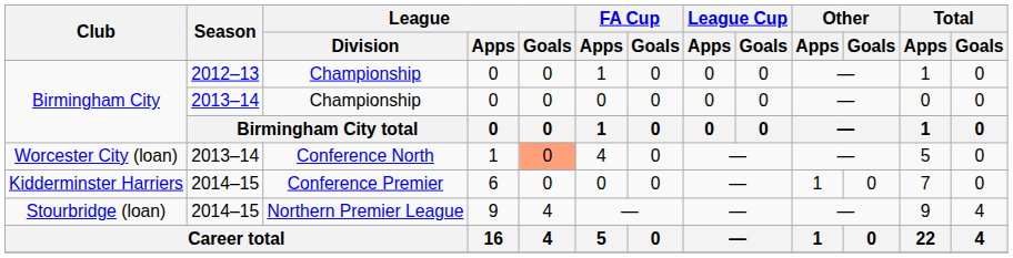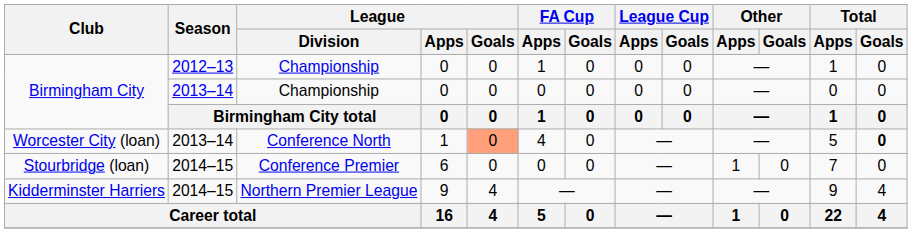 <table class="wikitable" style="text-align:center">
 <tr>
 <th rowspan="2">Club</th>
 <th rowspan="2">Season</th>
 <th colspan="3">League</th>
 <th colspan="2"><a href='#'>FA Cup</a></th>
 <th colspan="2"><a href='#'>League Cup</a></th>
 <th colspan="2">Other</th>
 <th colspan="2">Total</th>
 </tr>
 <tr>
 <th>Division</th>
 <th>Apps</th>
 <th>Goals</th>
 <th>Apps</th>
 <th>Goals</th>
 <th>Apps</th>
 <th>Goals</th>
 <th>Apps</th>
 <th>Goals</th>
 <th>Apps</th>
 <th>Goals</th>
 </tr>
 <tr>
 <td rowspan="3"><a href='#'>Birmingham City</a></td>
 <td><a href='#'>2012–13</a></td>
 <td><a href='#'>Championship</a></td>
 <td>0</td>
 <td>0</td>
 <td>1</td>
 <td>0</td>
 <td>0</td>
 <td>0</td>
 <td colspan="2">—</td>
 <td>1</td>
 <td>0</td>
 </tr>
 <tr>
 <td><a href='#'>2013–14</a></td>
 <td>Championship</td>
 <td>0</td>
 <td>0</td>
 <td>0</td>
 <td>0</td>
 <td>0</td>
 <td>0</td>
 <td colspan="2">—</td>
 <td>0</td>
 <td>0</td>
 </tr>
 <tr style="font-weight:bold; background:#f3f3f3">
 <th colspan="2">Birmingham City total</th>
 <td>0</td>
 <td>0</td>
 <td>1</td>
 <td>0</td>
 <td>0</td>
 <td>0</td>
 <td colspan="2">—</td>
 <td>1</td>
 <td>0</td>
 </tr>
 <tr>
 <td><a href='#'>Worcester City</a> (loan)</td>
 <td>2013–14</td>
 <td><a href='#'>Conference North</a></td>
 <td>1</td>
 <td style="background: lightsalmon;">0</td>
 <td>4</td>
 <td>0</td>
 <td colspan="2">—</td>
 <td colspan="2">—</td>
 <td>5</td>
-<td>0</td>
+<td><strong>0</strong></td>
 </tr>
 <tr>
-<td><a href='#'>Kidderminster Harriers</a></td>
+<td><a href='#'>Stourbridge</a> (loan)</td>
 <td>2014–15</td>
 <td><a href='#'>Conference Premier</a></td>
 <td>6</td>
 <td>0</td>
 <td>0</td>
 <td>0</td>
 <td colspan="2">—</td>
 <td>1</td>
 <td>0</td>
 <td>7</td>
 <td>0</td>
 </tr>
 <tr>
-<td><a href='#'>Stourbridge</a> (loan)</td>
+<td><a href='#'>Kidderminster Harriers</a></td>
 <td>2014–15</td>
 <td><a href='#'>Northern Premier League</a></td>
 <td>9</td>
 <td>4</td>
 <td colspan="2">—</td>
 <td colspan="2">—</td>
 <td colspan="2">—</td>
 <td>9</td>
 <td>4</td>
 </tr>
 <tr style="font-weight:bold; background:#f3f3f3">
 <th colspan="3">Career total</th>
 <td>16</td>
 <td>4</td>
 <td>5</td>
 <td>0</td>
 <td colspan="2">—</td>
 <td>1</td>
 <td>0</td>
 <td>22</td>
 <td>4</td>
 </tr>
 <tr>
 </tr>
 </table>
